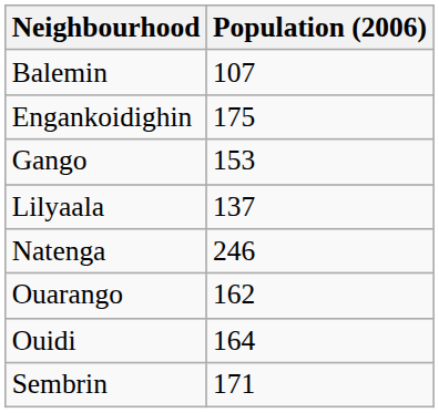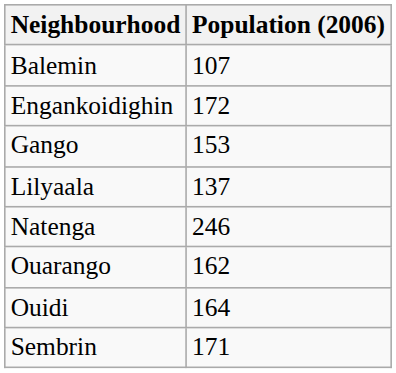 <table class="wikitable">
 <tr>
 <th>Neighbourhood</th>
 <th>Population (2006)</th>
 </tr>
 <tr>
 <td>Balemin</td>
 <td>107</td>
 </tr>
 <tr>
 <td>Engankoidighin</td>
-<td>175</td>
+<td>172</td>
 </tr>
 <tr>
 <td>Gango</td>
 <td>153</td>
 </tr>
 <tr>
 <td>Lilyaala</td>
 <td>137</td>
 </tr>
 <tr>
 <td>Natenga</td>
 <td>246</td>
 </tr>
 <tr>
 <td>Ouarango</td>
 <td>162</td>
 </tr>
 <tr>
 <td>Ouidi</td>
 <td>164</td>
 </tr>
 <tr>
 <td>Sembrin</td>
 <td>171</td>
 </tr>
 </table>
